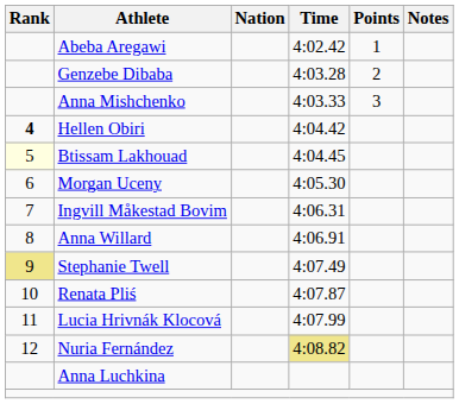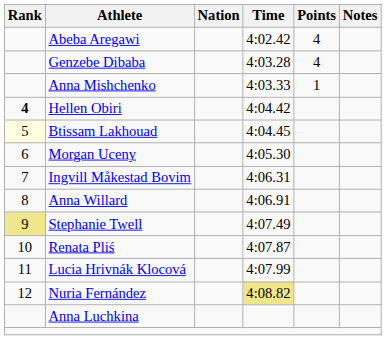 <table class="wikitable mw-datatable sortable" style="text-align:center;">
 <tr>
 <th scope="col" style="width: 10px;">Rank</th>
 <th scope="col">Athlete</th>
 <th scope="col">Nation</th>
 <th scope="col">Time</th>
 <th scope="col">Points</th>
 <th scope="col">Notes</th>
 </tr>
 <tr>
 <td></td>
 <td align="left"><a href='#'>Abeba Aregawi</a></td>
 <td align="left"></td>
 <td>4:02.42</td>
-<td>1</td>
+<td>4</td>
 <td></td>
 </tr>
 <tr>
 <td></td>
 <td align="left"><a href='#'>Genzebe Dibaba</a></td>
 <td align="left"></td>
 <td>4:03.28</td>
-<td>2</td>
+<td>4</td>
 <td></td>
 </tr>
 <tr>
 <td></td>
 <td align="left"><a href='#'>Anna Mishchenko</a></td>
 <td align="left"></td>
 <td>4:03.33</td>
-<td>3</td>
+<td>1</td>
 <td></td>
 </tr>
 <tr>
 <td><strong>4</strong></td>
 <td align="left"><a href='#'>Hellen Obiri</a></td>
 <td align="left"></td>
 <td>4:04.42</td>
 <td></td>
 <td></td>
 </tr>
 <tr>
 <td style="background: lightyellow;">5</td>
 <td align="left"><a href='#'>Btissam Lakhouad</a></td>
 <td align="left"></td>
 <td>4:04.45</td>
 <td></td>
 <td></td>
 </tr>
 <tr>
 <td>6</td>
 <td align="left"><a href='#'>Morgan Uceny</a></td>
 <td align="left"></td>
 <td>4:05.30</td>
 <td></td>
 <td></td>
 </tr>
 <tr>
 <td>7</td>
 <td align="left"><a href='#'>Ingvill Måkestad Bovim</a></td>
 <td align="left"></td>
 <td>4:06.31</td>
 <td></td>
 <td></td>
 </tr>
 <tr>
 <td>8</td>
 <td align="left"><a href='#'>Anna Willard</a></td>
 <td align="left"></td>
 <td>4:06.91</td>
 <td></td>
 <td></td>
 </tr>
 <tr>
 <td style="background: khaki;">9</td>
 <td align="left"><a href='#'>Stephanie Twell</a></td>
 <td align="left"></td>
 <td>4:07.49</td>
 <td></td>
 <td></td>
 </tr>
 <tr>
 <td>10</td>
 <td align="left"><a href='#'>Renata Pliś</a></td>
 <td align="left"></td>
 <td>4:07.87</td>
 <td></td>
 <td></td>
 </tr>
 <tr>
 <td>11</td>
 <td align="left"><a href='#'>Lucia Hrivnák Klocová</a></td>
 <td align="left"></td>
 <td>4:07.99</td>
 <td></td>
 <td><strong></strong></td>
 </tr>
 <tr>
 <td>12</td>
 <td align="left"><a href='#'>Nuria Fernández</a></td>
 <td align="left"></td>
 <td style="background: khaki;">4:08.82</td>
 <td></td>
 <td></td>
 </tr>
 <tr>
 <td></td>
 <td align="left"><a href='#'>Anna Luchkina</a></td>
 <td align="left"></td>
 <td></td>
 <td></td>
 <td></td>
 </tr>
 <tr class="sortbottom">
 <td colspan="6"></td>
 </tr>
 </table>
